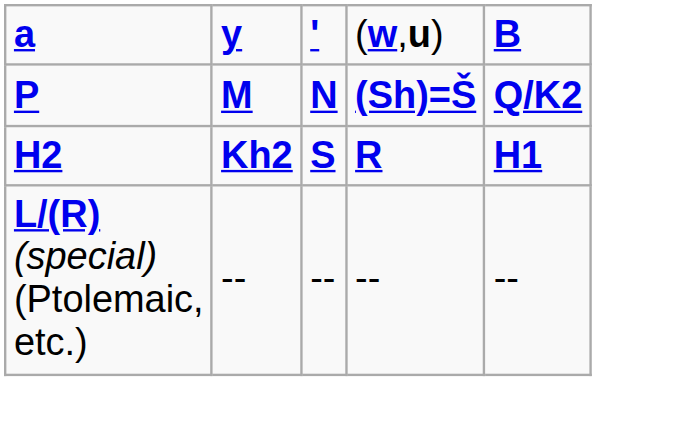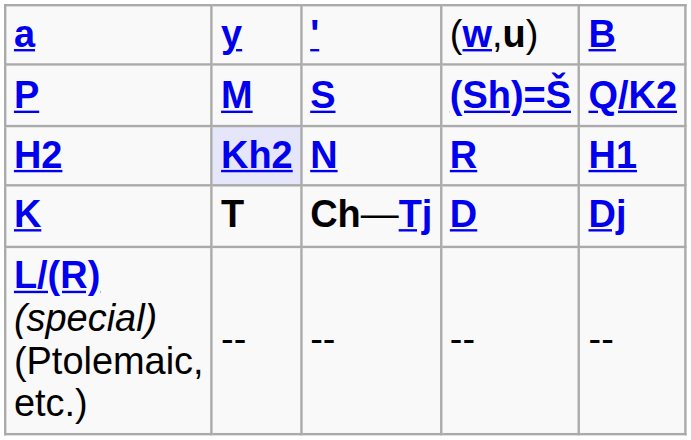 <table class="wikitable">
 <tr>
 <td><strong><a href='#'>a</a></strong><br></td>
 <td><strong><a href='#'>y</a></strong><br></td>
 <td><strong><a href='#'>'</a></strong><br></td>
 <td>(<strong><a href='#'>w</a></strong>,<strong>u</strong>)<br></td>
 <td><strong><a href='#'>B</a></strong><br></td>
 </tr>
 <tr>
 <td><strong><a href='#'>P</a></strong><br></td>
 <td><strong><a href='#'>M</a></strong><br></td>
-<td><strong><a href='#'>N</a></strong><br></td>
+<td><strong><a href='#'>S</a></strong><br></td>
 <td><strong><a href='#'>(Sh)=Š</a></strong><br></td>
 <td><strong><a href='#'>Q/K2</a></strong><br></td>
 </tr>
 <tr>
 <td><strong><a href='#'>H2</a></strong><br></td>
-<td><strong><a href='#'>Kh2</a></strong><br></td>
-<td><strong><a href='#'>S</a></strong><br></td>
+<td style="background: lavender;"><strong><a href='#'>Kh2</a></strong><br></td>
+<td><strong><a href='#'>N</a></strong><br></td>
 <td><strong><a href='#'>R</a></strong><br></td>
 <td><strong><a href='#'>H1</a></strong><br></td>
+</tr>
+<tr>
+<td><strong><a href='#'>K</a></strong><br></td>
+<td><strong>T</strong><br></td>
+<td><strong>Ch</strong>—<strong><a href='#'>Tj</a></strong><br></td>
+<td><strong><a href='#'>D</a></strong><br></td>
+<td><strong><a href='#'>Dj</a></strong><br></td>
 </tr>
 <tr>
 <td><strong><a href='#'>L/(R)</a></strong><br><em>(special)</em><br>(Ptolemaic,<br> etc.)<br></td>
 <td>--</td>
 <td>--</td>
 <td>--</td>
 <td>--</td>
 </tr>
 </table>
